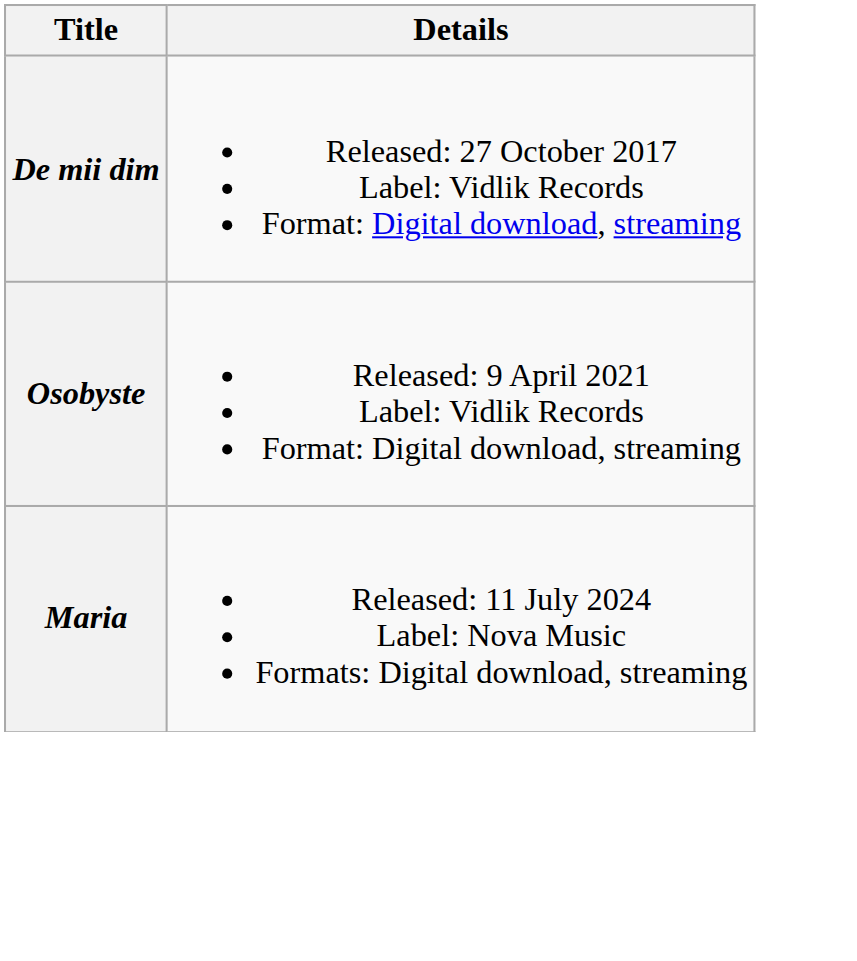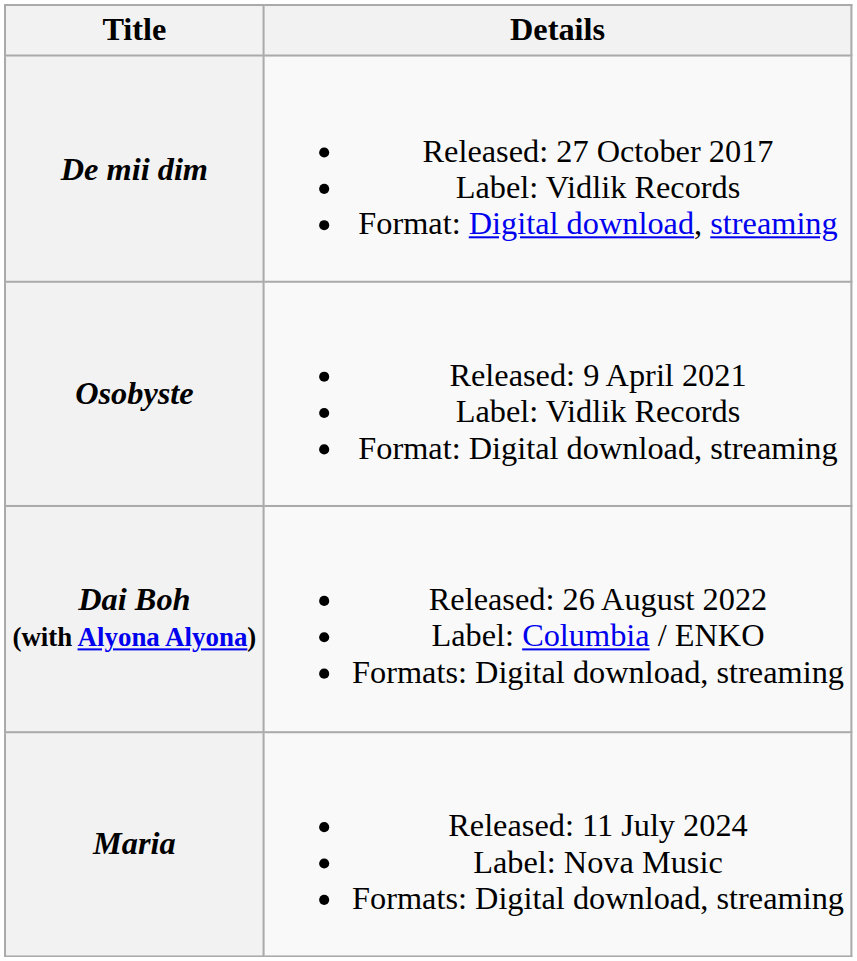 <table class="wikitable plainrowheaders" style="text-align:center;">
 <tr>
 <th scope="col">Title</th>
 <th scope="col">Details</th>
 </tr>
 <tr>
 <th scope="row"><em>De mii dim</em></th>
 <td><br><ul><li>Released: 27 October 2017</li><li>Label: Vidlik Records</li><li>Format: <a href='#'>Digital download</a>, <a href='#'>streaming</a></li></ul></td>
 </tr>
 <tr>
 <th scope="row"><em>Osobyste</em></th>
 <td><br><ul><li>Released: 9 April 2021</li><li>Label: Vidlik Records</li><li>Format: Digital download, streaming</li></ul></td>
 </tr>
 <tr>
+<th scope="row"><em>Dai Boh</em><br><small>(with <a href='#'>Alyona Alyona</a>)</small></th>
+<td><br><ul><li>Released: 26 August 2022</li><li>Label: <a href='#'>Columbia</a> / ENKO</li><li>Formats: Digital download, streaming</li></ul></td>
+</tr>
+<tr>
 <th scope="row"><em>Maria</em></th>
 <td><br><ul><li>Released: 11 July 2024</li><li>Label: Nova Music</li><li>Formats: Digital download, streaming</li></ul></td>
 </tr>
 </table>
